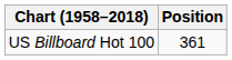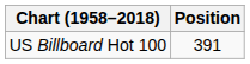 <table class="wikitable">
 <tr>
 <th>Chart (1958–2018)</th>
 <th>Position</th>
 </tr>
 <tr>
 <td>US <em>Billboard</em> Hot 100</td>
-<td align="center">361</td>
+<td align="center">391</td>
 </tr>
 </table>
